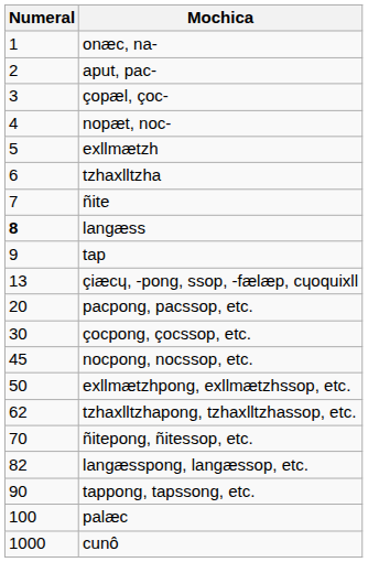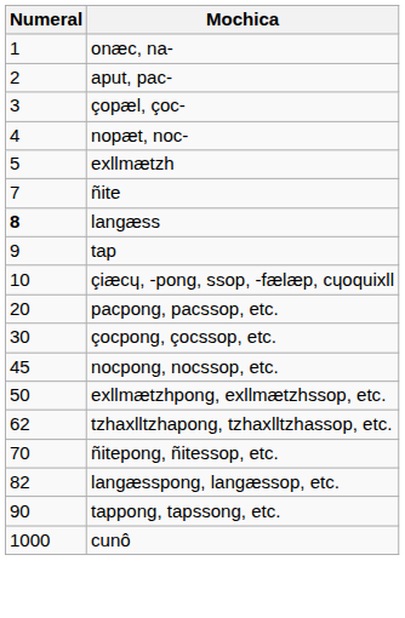 <table class="wikitable sortable">
 <tr>
 <th>Numeral</th>
 <th>Mochica</th>
 </tr>
 <tr>
 <td>1</td>
 <td>onæc, na-</td>
 </tr>
 <tr>
 <td>2</td>
 <td>aput, pac-</td>
 </tr>
 <tr>
 <td>3</td>
 <td>çopæl, çoc-</td>
 </tr>
 <tr>
 <td>4</td>
 <td>nopæt, noc-</td>
 </tr>
 <tr>
 <td>5</td>
 <td>exllmætzh</td>
 </tr>
 <tr>
-<td>6</td>
-<td>tzhaxlltzha</td>
-</tr>
-<tr>
 <td>7</td>
 <td>ñite</td>
 </tr>
 <tr>
 <td><strong>8</strong></td>
 <td>langæss</td>
 </tr>
 <tr>
 <td>9</td>
 <td>tap</td>
 </tr>
 <tr>
-<td>13</td>
+<td>10</td>
 <td>çiæcɥ, -pong, ssop, -fælæp, cɥoquixll</td>
 </tr>
 <tr>
 <td>20</td>
 <td>pacpong, pacssop, etc.</td>
 </tr>
 <tr>
 <td>30</td>
 <td>çocpong, çocssop, etc.</td>
 </tr>
 <tr>
 <td>45</td>
 <td>nocpong, nocssop, etc.</td>
 </tr>
 <tr>
 <td>50</td>
 <td>exllmætzhpong, exllmætzhssop, etc.</td>
 </tr>
 <tr>
 <td>62</td>
 <td>tzhaxlltzhapong, tzhaxlltzhassop, etc.</td>
 </tr>
 <tr>
 <td>70</td>
 <td>ñitepong, ñitessop, etc.</td>
 </tr>
 <tr>
 <td>82</td>
 <td>langæsspong, langæssop, etc.</td>
 </tr>
 <tr>
 <td>90</td>
 <td>tappong, tapssong, etc.</td>
 </tr>
 <tr>
-<td>100</td>
-<td>palæc</td>
-</tr>
-<tr>
 <td>1000</td>
 <td>cunô</td>
 </tr>
 </table>
